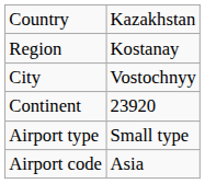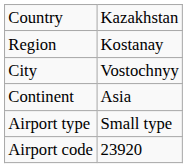 <table class="wikitable">
 <tr>
 <td>Country</td>
 <td>Kazakhstan</td>
 </tr>
 <tr>
 <td>Region</td>
 <td>Kostanay</td>
 </tr>
 <tr>
 <td>City</td>
 <td>Vostochnyy</td>
 </tr>
 <tr>
 <td>Continent</td>
-<td>23920</td>
+<td>Asia</td>
 </tr>
 <tr>
 <td>Airport  type</td>
 <td>Small  type</td>
 </tr>
 <tr>
 <td>Airport  code</td>
-<td>Asia</td>
+<td>23920</td>
 </tr>
 </table>
